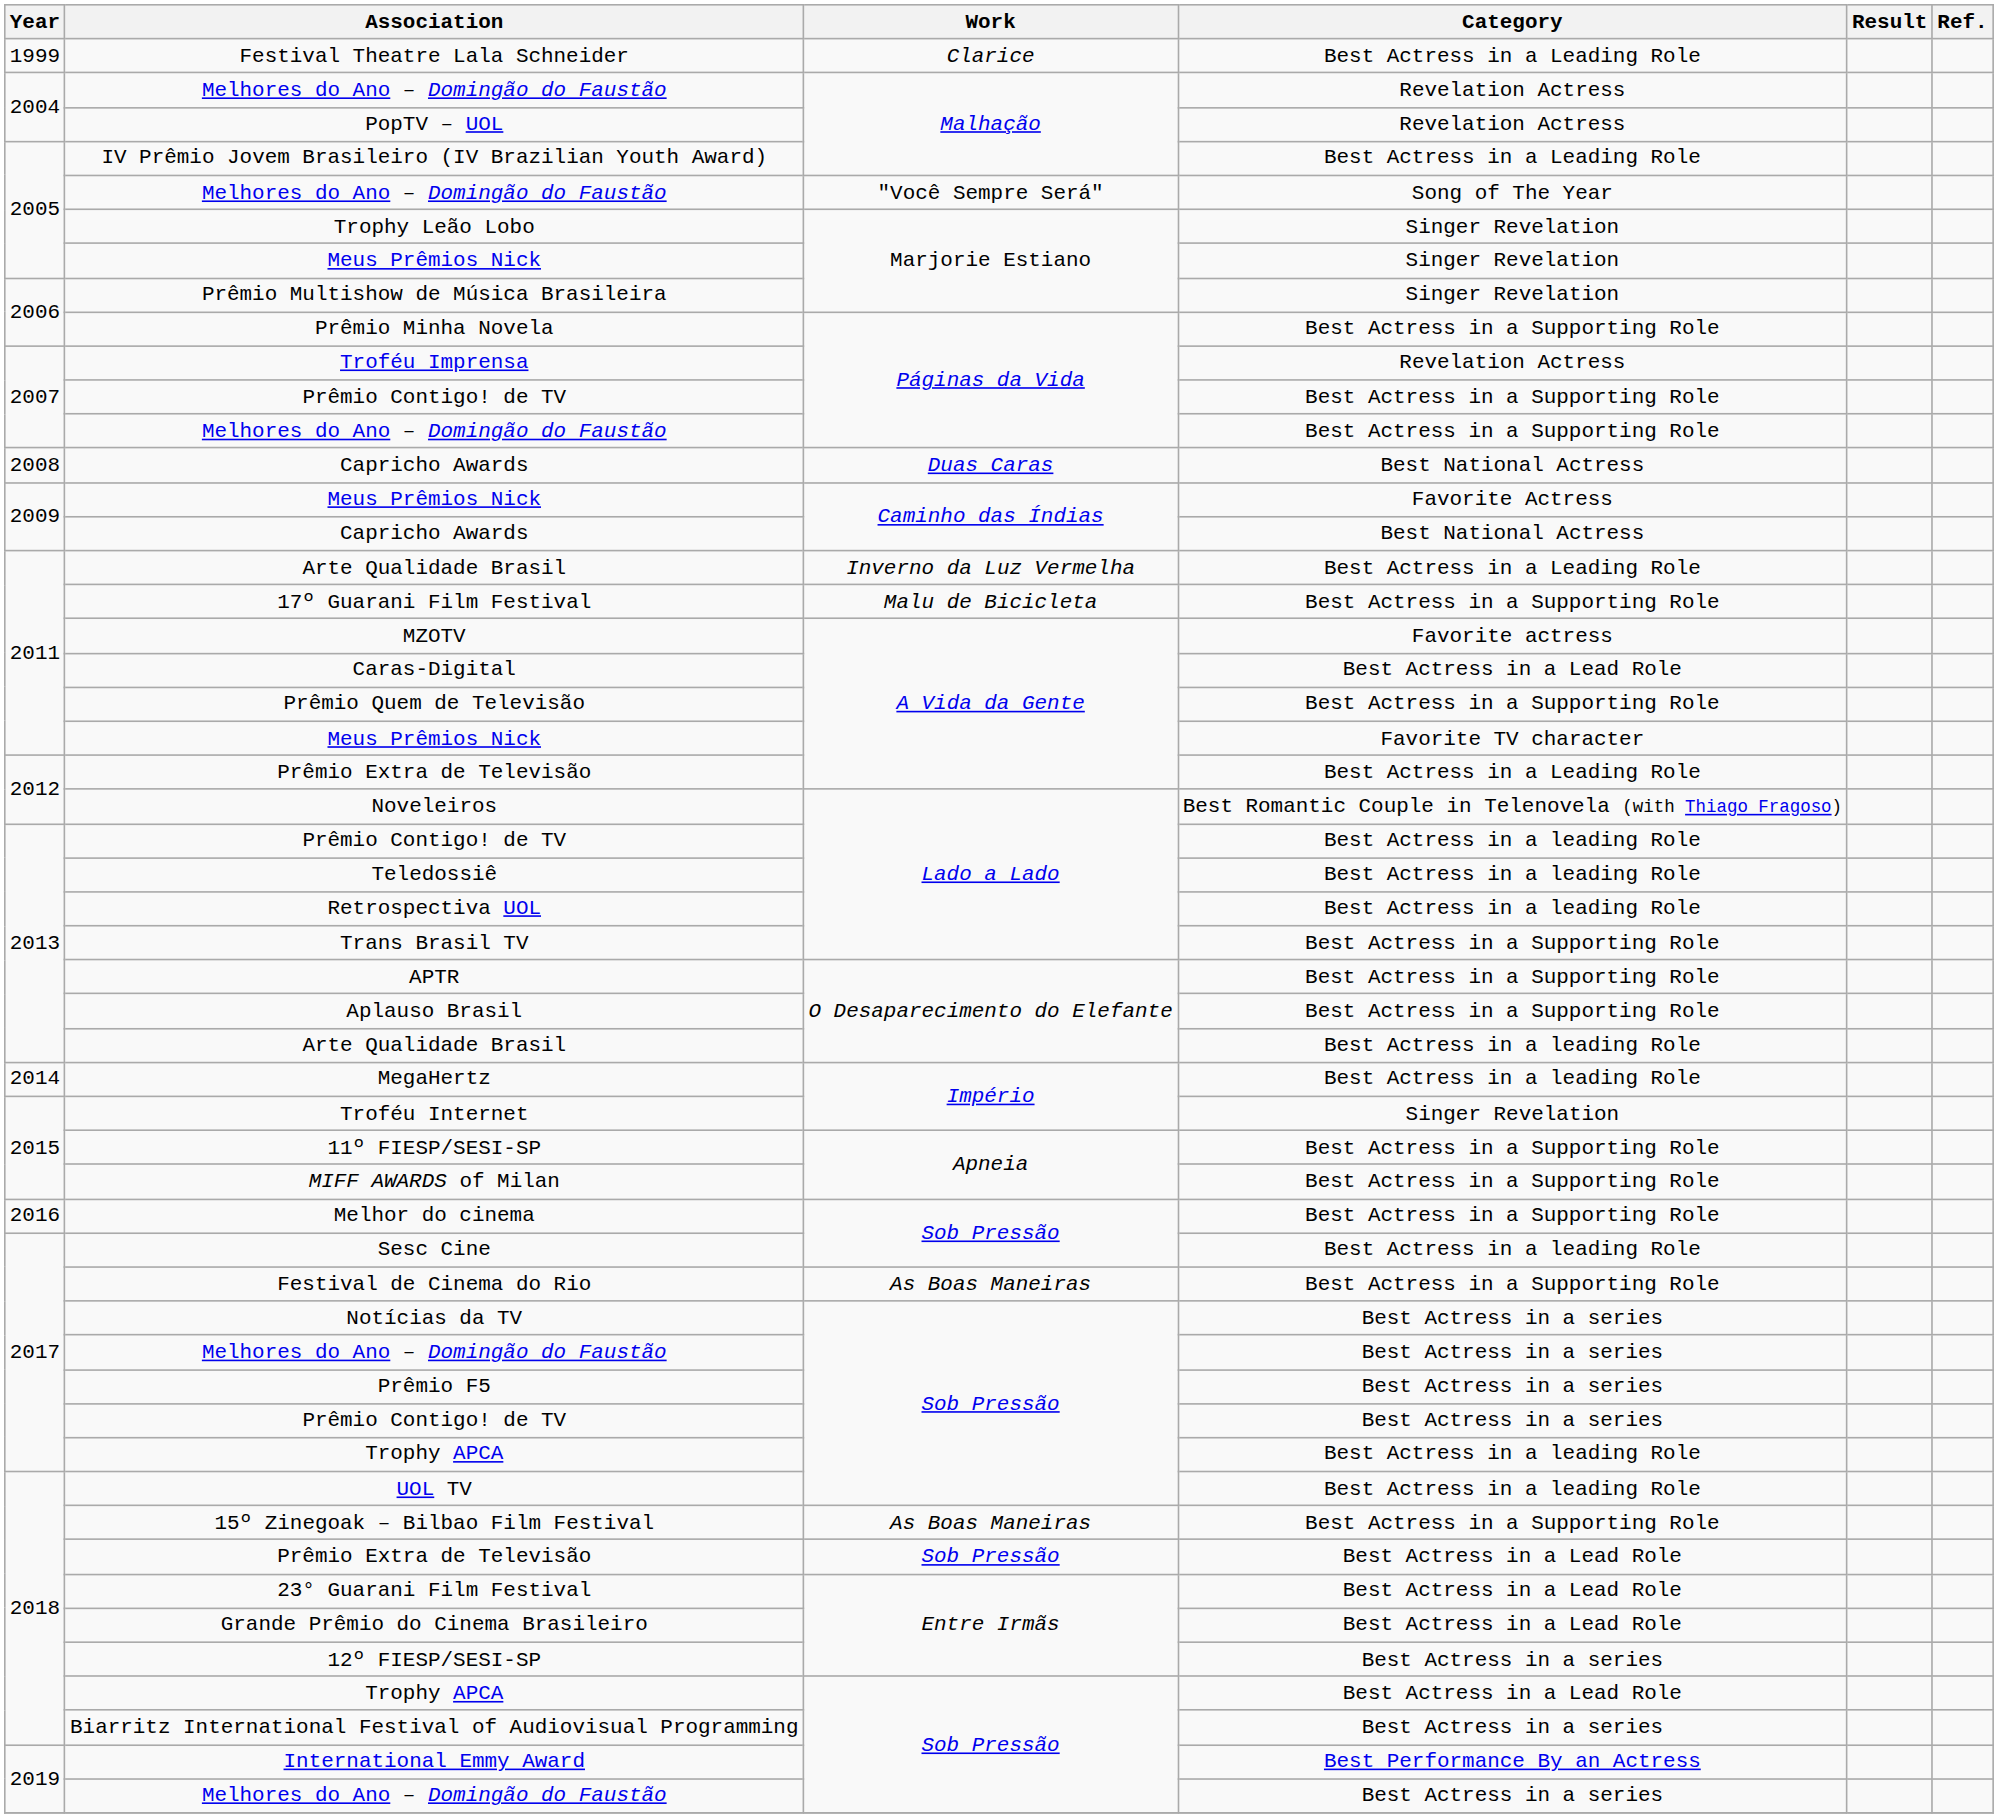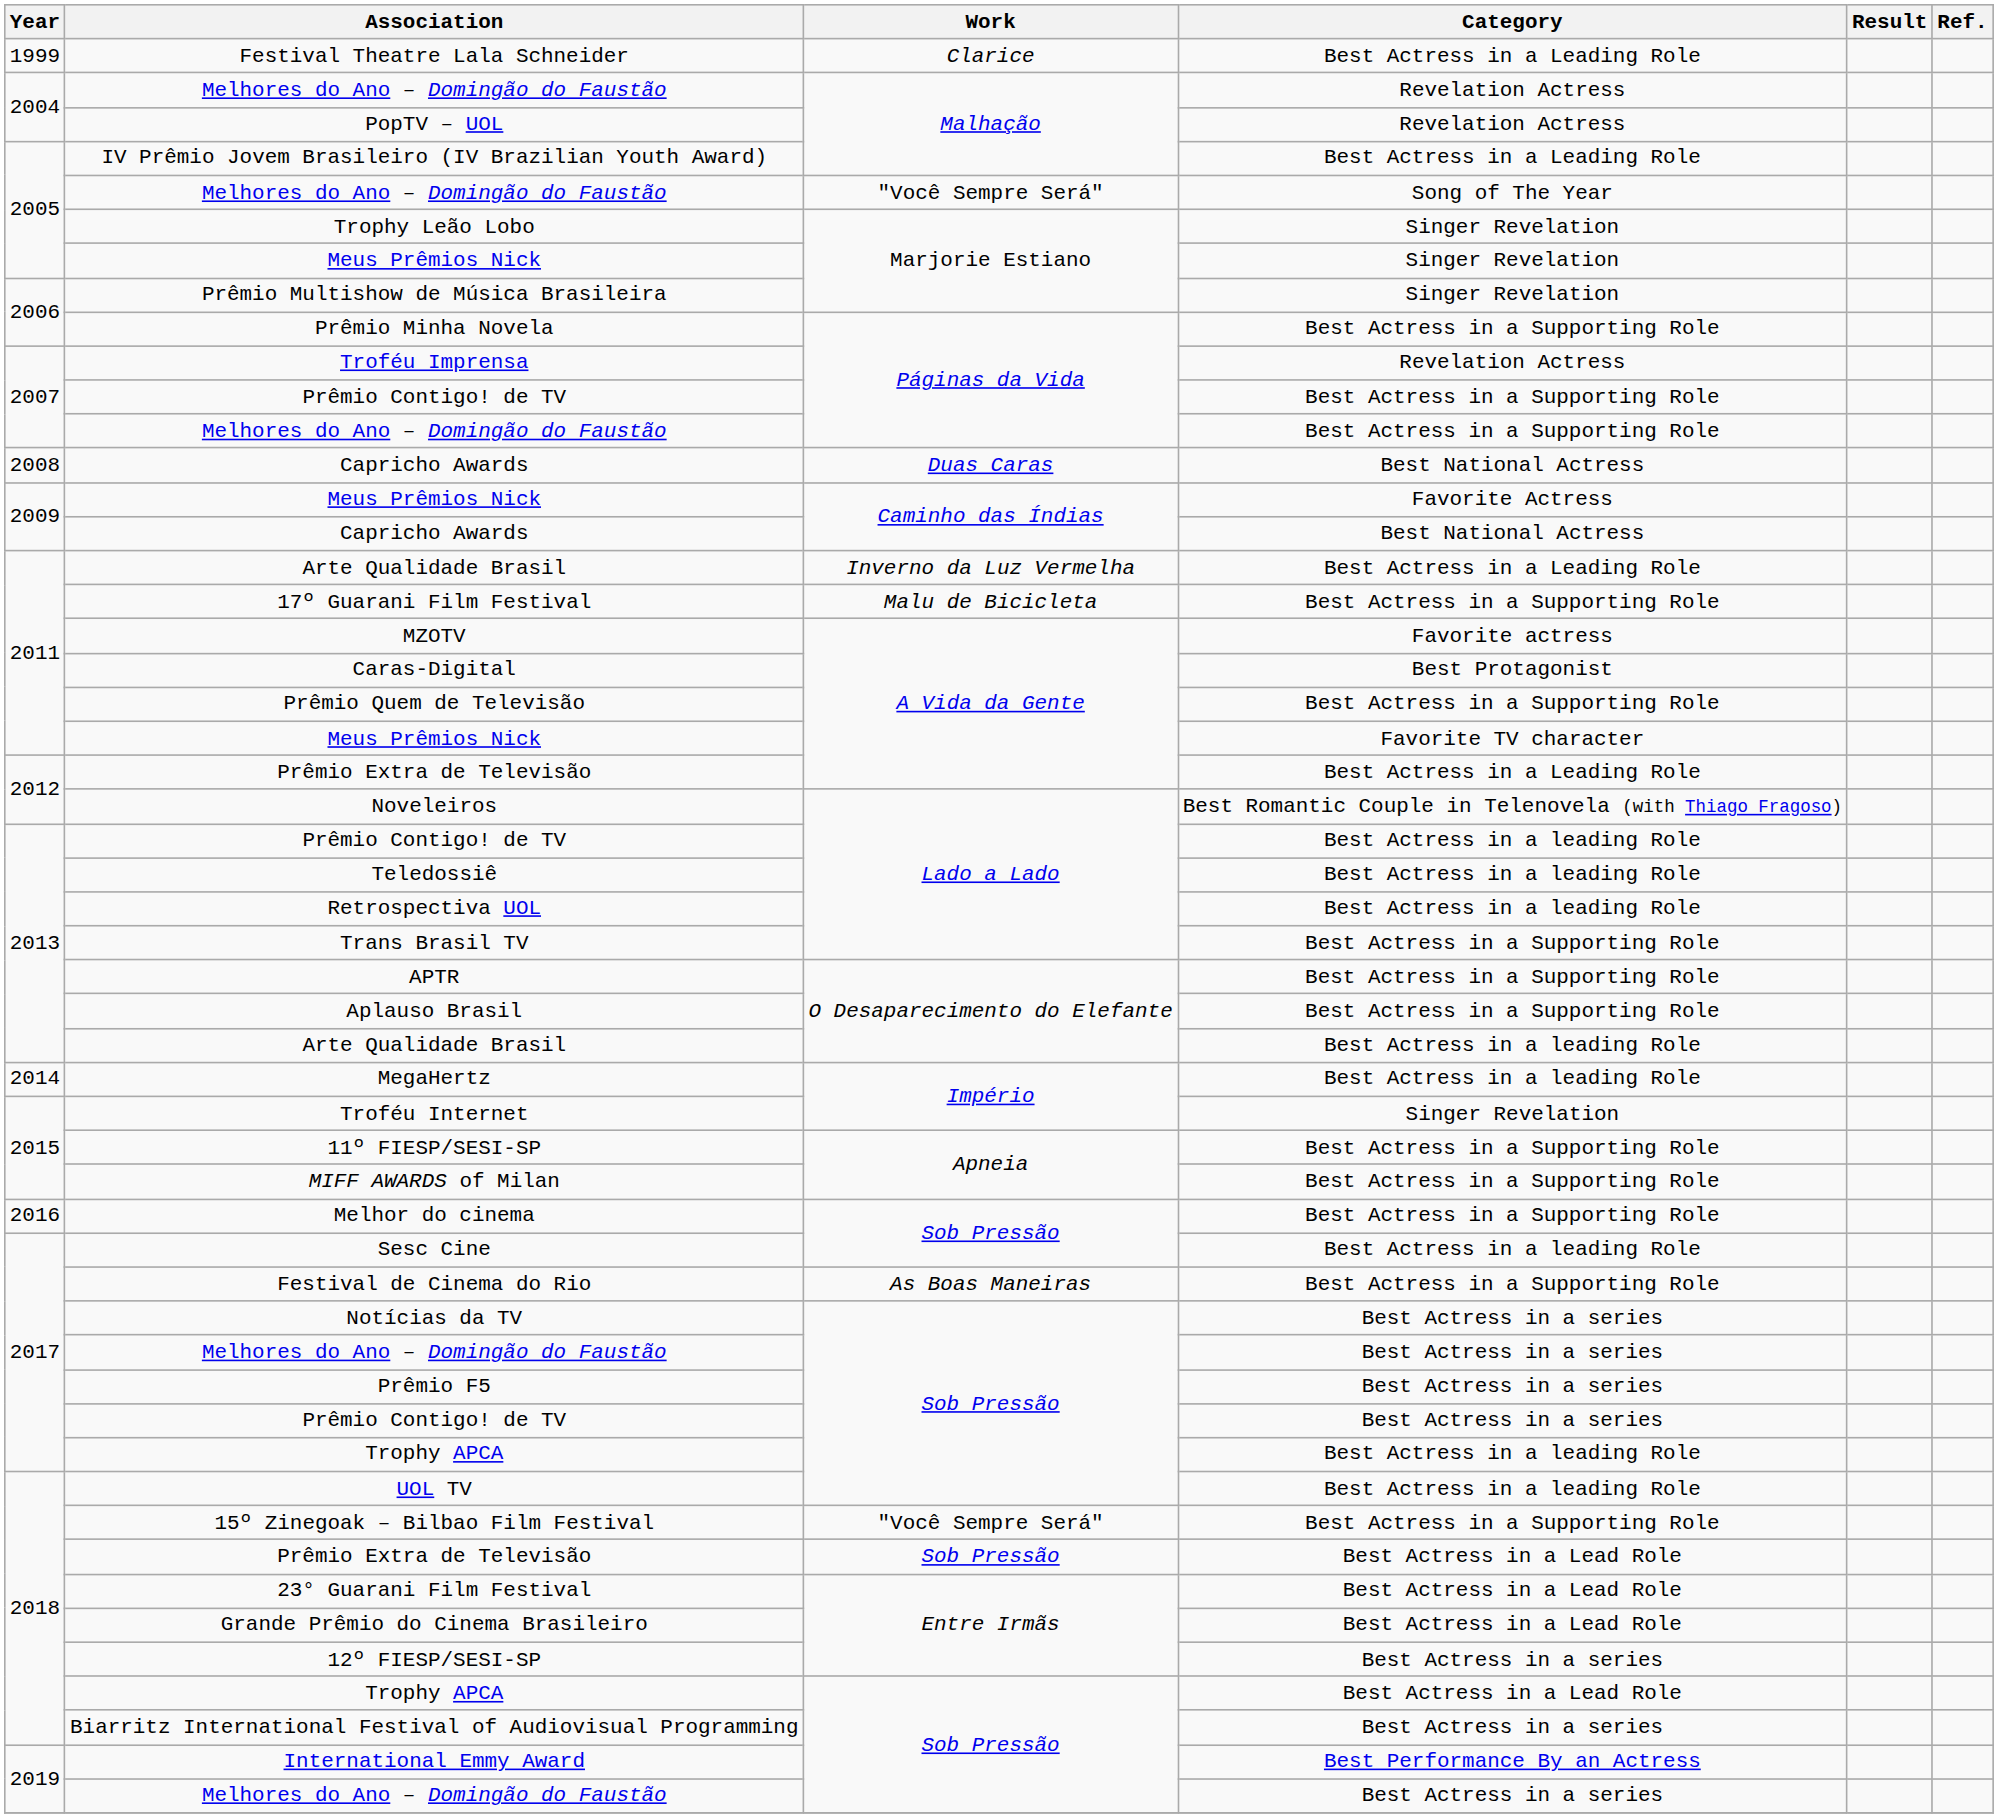 <table class="wikitable">
 <tr>
 <th>Year</th>
 <th>Association</th>
 <th>Work</th>
 <th>Category</th>
 <th>Result</th>
 <th>Ref.</th>
 </tr>
 <tr>
 <td rowspan="1">1999</td>
 <td align="center">Festival Theatre Lala Schneider</td>
 <td align="center"><em>Clarice</em></td>
 <td align="center">Best Actress in a Leading Role</td>
 <td></td>
 <td></td>
 </tr>
 <tr>
 <td rowspan="2">2004</td>
 <td align="center"><a href='#'>Melhores do Ano</a> – <em><a href='#'>Domingão do Faustão</a></em></td>
 <td align="center" rowspan="3"><em><a href='#'>Malhação</a></em></td>
 <td align="center">Revelation Actress</td>
 <td></td>
 <td></td>
 </tr>
 <tr>
 <td align="center">PopTV – <a href='#'>UOL</a></td>
 <td align="center">Revelation Actress</td>
 <td></td>
 <td></td>
 </tr>
 <tr>
 <td rowspan="4">2005</td>
 <td align="center">IV Prêmio Jovem Brasileiro (IV Brazilian Youth Award)</td>
 <td align="center">Best Actress in a Leading Role</td>
 <td></td>
 <td></td>
 </tr>
 <tr>
 <td align="center"><a href='#'>Melhores do Ano</a> – <em><a href='#'>Domingão do Faustão</a></em></td>
 <td align="center">"Você Sempre Será"</td>
 <td align="center">Song of The Year</td>
 <td></td>
 <td></td>
 </tr>
 <tr>
 <td align="center">Trophy Leão Lobo</td>
 <td align="center" rowspan="3">Marjorie Estiano</td>
 <td align="center">Singer Revelation</td>
 <td></td>
 <td></td>
 </tr>
 <tr>
 <td align="center"><a href='#'>Meus Prêmios Nick</a></td>
 <td align="center">Singer Revelation</td>
 <td></td>
 <td></td>
 </tr>
 <tr>
 <td rowspan="2">2006</td>
 <td align="center">Prêmio Multishow de Música Brasileira</td>
 <td align="center">Singer Revelation</td>
 <td></td>
 <td></td>
 </tr>
 <tr>
 <td align="center">Prêmio Minha Novela</td>
 <td align="center" rowspan="4"><em><a href='#'>Páginas da Vida</a></em></td>
 <td align="center">Best Actress in a Supporting Role</td>
 <td></td>
 <td></td>
 </tr>
 <tr>
 <td rowspan="3">2007</td>
 <td align="center"><a href='#'>Troféu Imprensa</a></td>
 <td align="center">Revelation Actress</td>
 <td></td>
 <td></td>
 </tr>
 <tr>
 <td align="center">Prêmio Contigo! de TV</td>
 <td align="center">Best Actress in a Supporting Role</td>
 <td></td>
 <td></td>
 </tr>
 <tr>
 <td align="center"><a href='#'>Melhores do Ano</a> – <em><a href='#'>Domingão do Faustão</a></em></td>
 <td align="center">Best Actress in a Supporting Role</td>
 <td></td>
 <td></td>
 </tr>
 <tr>
 <td rowspan="1">2008</td>
 <td align="center">Capricho Awards</td>
 <td align="center"><em><a href='#'>Duas Caras</a></em></td>
 <td align="center">Best National Actress</td>
 <td></td>
 <td></td>
 </tr>
 <tr>
 <td rowspan="2">2009</td>
 <td align="center"><a href='#'>Meus Prêmios Nick</a></td>
 <td align="center" rowspan="2"><em><a href='#'>Caminho das Índias</a></em></td>
 <td align="center">Favorite Actress</td>
 <td></td>
 <td></td>
 </tr>
 <tr>
 <td align="center">Capricho Awards</td>
 <td align="center">Best National Actress</td>
 <td></td>
 <td></td>
 </tr>
 <tr>
 <td rowspan="6">2011</td>
 <td align="center">Arte Qualidade Brasil</td>
 <td align="center"><em>Inverno da Luz Vermelha</em></td>
 <td align="center">Best Actress in a Leading Role</td>
 <td></td>
 <td></td>
 </tr>
 <tr>
 <td align="center">17º Guarani Film Festival</td>
 <td align="center"><em>Malu de Bicicleta</em></td>
 <td align="center">Best Actress in a Supporting Role</td>
 <td></td>
 <td></td>
 </tr>
 <tr>
 <td align="center">MZOTV</td>
 <td align="center" rowspan="5"><em><a href='#'>A Vida da Gente</a></em></td>
 <td align="center">Favorite actress</td>
 <td></td>
 <td></td>
 </tr>
 <tr>
 <td align="center">Caras-Digital</td>
-<td align="center">Best Actress in a Lead Role</td>
+<td align="center">Best Protagonist</td>
 <td></td>
 <td><br></td>
 </tr>
 <tr>
 <td align="center">Prêmio Quem de Televisão</td>
 <td align="center">Best Actress in a Supporting Role</td>
 <td></td>
 <td></td>
 </tr>
 <tr>
 <td align="center"><a href='#'>Meus Prêmios Nick</a></td>
 <td align="center">Favorite TV character</td>
 <td></td>
 <td></td>
 </tr>
 <tr>
 <td rowspan="2">2012</td>
 <td align="center">Prêmio Extra de Televisão</td>
 <td align="center">Best Actress in a Leading Role</td>
 <td></td>
 <td></td>
 </tr>
 <tr>
 <td align="center">Noveleiros</td>
 <td align="center" rowspan="5"><em><a href='#'>Lado a Lado</a></em></td>
 <td align="center">Best Romantic Couple in Telenovela <small>(with <a href='#'>Thiago Fragoso</a>)</small></td>
 <td></td>
 <td></td>
 </tr>
 <tr>
 <td rowspan="7">2013</td>
 <td align="center">Prêmio Contigo! de TV</td>
 <td align="center">Best Actress in a leading Role</td>
 <td></td>
 <td></td>
 </tr>
 <tr>
 <td align="center">Teledossiê</td>
 <td align="center">Best Actress in a leading Role</td>
 <td></td>
 <td></td>
 </tr>
 <tr>
 <td align="center">Retrospectiva <a href='#'>UOL</a></td>
 <td align="center">Best Actress in a leading Role</td>
 <td></td>
 <td></td>
 </tr>
 <tr>
 <td align="center">Trans Brasil TV</td>
 <td align="center">Best Actress in a Supporting Role</td>
 <td></td>
 <td></td>
 </tr>
 <tr>
 <td align="center">APTR</td>
 <td align="center" rowspan="3"><em>O Desaparecimento do Elefante</em></td>
 <td align="center">Best Actress in a Supporting Role</td>
 <td></td>
 <td></td>
 </tr>
 <tr>
 <td align="center">Aplauso Brasil</td>
 <td align="center">Best Actress in a Supporting Role</td>
 <td></td>
 <td></td>
 </tr>
 <tr>
 <td align="center">Arte Qualidade Brasil</td>
 <td align="center">Best Actress in a leading Role</td>
 <td></td>
 <td></td>
 </tr>
 <tr>
 <td rowspan="1">2014</td>
 <td align="center">MegaHertz</td>
 <td align="center" rowspan="2"><em><a href='#'>Império</a></em></td>
 <td align="center">Best Actress in a leading Role</td>
 <td></td>
 <td></td>
 </tr>
 <tr>
 <td rowspan="3">2015</td>
 <td align="center">Troféu Internet</td>
 <td align="center">Singer Revelation</td>
 <td></td>
 <td></td>
 </tr>
 <tr>
 <td align="center">11º FIESP/SESI-SP</td>
 <td align="center" rowspan="2"><em>Apneia</em></td>
 <td align="center">Best Actress in a Supporting Role</td>
 <td></td>
 <td></td>
 </tr>
 <tr>
 <td align="center"><em>MIFF AWARDS</em> of Milan</td>
 <td align="center">Best Actress in a Supporting Role</td>
 <td></td>
 <td></td>
 </tr>
 <tr>
 <td rowspan="1">2016</td>
 <td align="center">Melhor do cinema</td>
 <td align="center" rowspan="2"><em><a href='#'>Sob Pressão</a></em></td>
 <td align="center">Best Actress in a Supporting Role</td>
 <td></td>
 <td></td>
 </tr>
 <tr>
 <td rowspan="7">2017</td>
 <td align="center">Sesc Cine</td>
 <td align="center">Best Actress in a leading Role</td>
 <td></td>
 <td></td>
 </tr>
 <tr>
 <td align="center">Festival de Cinema do Rio</td>
 <td align="center"><em>As Boas Maneiras</em></td>
 <td align="center">Best Actress in a Supporting Role</td>
 <td></td>
 <td></td>
 </tr>
 <tr>
 <td align="center">Notícias da TV</td>
 <td align="center" rowspan="6"><em><a href='#'>Sob Pressão</a></em></td>
 <td align="center">Best Actress in a series</td>
 <td></td>
 <td></td>
 </tr>
 <tr>
 <td align="center"><a href='#'>Melhores do Ano</a> – <em><a href='#'>Domingão do Faustão</a></em></td>
 <td align="center">Best Actress in a series</td>
 <td></td>
 <td></td>
 </tr>
 <tr>
 <td align="center">Prêmio F5</td>
 <td align="center">Best Actress in a series</td>
 <td></td>
 <td></td>
 </tr>
 <tr>
 <td align="center">Prêmio Contigo! de TV</td>
 <td align="center">Best Actress in a series</td>
 <td></td>
 <td></td>
 </tr>
 <tr>
 <td align="center">Trophy <a href='#'>APCA</a></td>
 <td align="center">Best Actress in a leading Role</td>
 <td></td>
 <td></td>
 </tr>
 <tr>
 <td rowspan="8">2018</td>
 <td align="center"><a href='#'>UOL</a> TV</td>
 <td align="center">Best Actress in a leading Role</td>
 <td></td>
 <td></td>
 </tr>
 <tr>
 <td align="center">15º Zinegoak – Bilbao Film Festival</td>
-<td align="center"><em>As Boas Maneiras</em></td>
+<td align="center">"Você Sempre Será"</td>
 <td align="center">Best Actress in a Supporting Role</td>
 <td></td>
 <td></td>
 </tr>
 <tr>
 <td align="center">Prêmio Extra de Televisão</td>
 <td align="center"><em><a href='#'>Sob Pressão</a></em></td>
 <td align="center">Best Actress in a Lead Role</td>
 <td></td>
 <td></td>
 </tr>
 <tr>
 <td align="center">23° Guarani Film Festival</td>
 <td align="center" rowspan="3"><em>Entre Irmãs</em></td>
 <td align="center">Best Actress in a Lead Role</td>
 <td></td>
 <td></td>
 </tr>
 <tr>
 <td align="center">Grande Prêmio do Cinema Brasileiro</td>
 <td align="center">Best Actress in a Lead Role</td>
 <td></td>
 <td></td>
 </tr>
 <tr>
 <td align="center">12º FIESP/SESI-SP</td>
 <td align="center">Best Actress in a series</td>
 <td></td>
 <td></td>
 </tr>
 <tr>
 <td align="center">Trophy <a href='#'>APCA</a></td>
 <td align="center" rowspan="4"><em><a href='#'>Sob Pressão</a></em></td>
 <td align="center">Best Actress in a Lead Role</td>
 <td></td>
 <td></td>
 </tr>
 <tr>
 <td align="center">Biarritz International Festival of Audiovisual Programming</td>
 <td align="center">Best Actress in a series</td>
 <td></td>
 <td></td>
 </tr>
 <tr>
 <td rowspan="2">2019</td>
 <td align="center"><a href='#'>International Emmy Award</a></td>
 <td align="center"><a href='#'>Best Performance By an Actress</a></td>
 <td></td>
 <td align="center" rowspan="1"></td>
 </tr>
 <tr>
 <td align="center"><a href='#'>Melhores do Ano</a> – <em><a href='#'>Domingão do Faustão</a></em></td>
 <td align="center">Best Actress in a series</td>
 <td></td>
 <td></td>
 </tr>
 <tr>
 </tr>
 </table>
